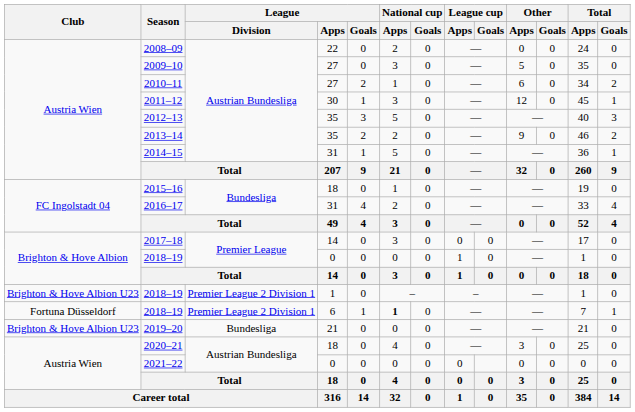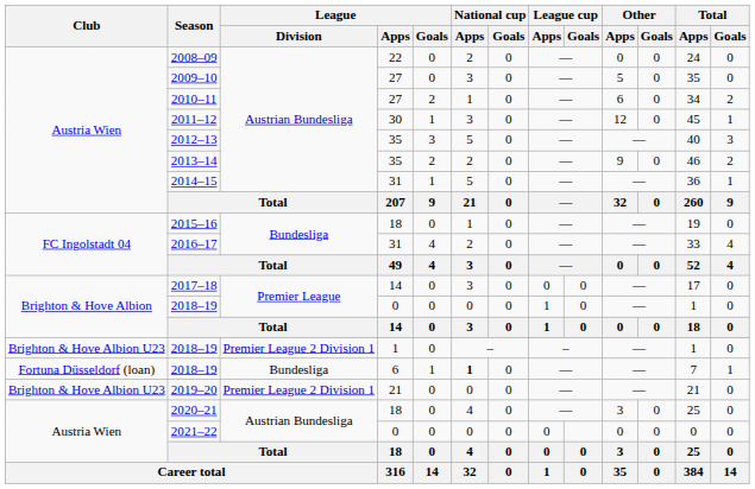 <table class="wikitable" style="text-align:center">
 <tr>
 <th rowspan="2">Club</th>
 <th rowspan="2">Season</th>
 <th colspan="3">League</th>
 <th colspan="2">National cup</th>
 <th colspan="2">League cup</th>
 <th colspan="2">Other</th>
 <th colspan="2">Total</th>
 </tr>
 <tr>
 <th>Division</th>
 <th>Apps</th>
 <th>Goals</th>
 <th>Apps</th>
 <th>Goals</th>
 <th>Apps</th>
 <th>Goals</th>
 <th>Apps</th>
 <th>Goals</th>
 <th>Apps</th>
 <th>Goals</th>
 </tr>
 <tr>
 <td rowspan="8"><a href='#'>Austria Wien</a></td>
 <td><a href='#'>2008–09</a></td>
 <td rowspan="7"><a href='#'>Austrian Bundesliga</a></td>
 <td>22</td>
 <td>0</td>
 <td>2</td>
 <td>0</td>
 <td colspan="2">—</td>
 <td>0</td>
 <td>0</td>
 <td>24</td>
 <td>0</td>
 </tr>
 <tr>
 <td><a href='#'>2009–10</a></td>
 <td>27</td>
 <td>0</td>
 <td>3</td>
 <td>0</td>
 <td colspan="2">—</td>
 <td>5</td>
 <td>0</td>
 <td>35</td>
 <td>0</td>
 </tr>
 <tr>
 <td><a href='#'>2010–11</a></td>
 <td>27</td>
 <td>2</td>
 <td>1</td>
 <td>0</td>
 <td colspan="2">—</td>
 <td>6</td>
 <td>0</td>
 <td>34</td>
 <td>2</td>
 </tr>
 <tr>
 <td><a href='#'>2011–12</a></td>
 <td>30</td>
 <td>1</td>
 <td>3</td>
 <td>0</td>
 <td colspan="2">—</td>
 <td>12</td>
 <td>0</td>
 <td>45</td>
 <td>1</td>
 </tr>
 <tr>
 <td><a href='#'>2012–13</a></td>
 <td>35</td>
 <td>3</td>
 <td>5</td>
 <td>0</td>
 <td colspan="2">—</td>
 <td colspan="2">—</td>
 <td>40</td>
 <td>3</td>
 </tr>
 <tr>
 <td><a href='#'>2013–14</a></td>
 <td>35</td>
 <td>2</td>
 <td>2</td>
 <td>0</td>
 <td colspan="2">—</td>
 <td>9</td>
 <td>0</td>
 <td>46</td>
 <td>2</td>
 </tr>
 <tr>
 <td><a href='#'>2014–15</a></td>
 <td>31</td>
 <td>1</td>
 <td>5</td>
 <td>0</td>
 <td colspan="2">—</td>
 <td colspan="2">—</td>
 <td>36</td>
 <td>1</td>
 </tr>
 <tr>
 <th colspan="2">Total</th>
 <th>207</th>
 <th>9</th>
 <th>21</th>
 <th>0</th>
 <th colspan="2">—</th>
 <th>32</th>
 <th>0</th>
 <th>260</th>
 <th>9</th>
 </tr>
 <tr>
 <td rowspan="3"><a href='#'>FC Ingolstadt 04</a></td>
 <td><a href='#'>2015–16</a></td>
 <td rowspan="2"><a href='#'>Bundesliga</a></td>
 <td>18</td>
 <td>0</td>
 <td>1</td>
 <td>0</td>
 <td colspan="2">—</td>
 <td colspan="2">—</td>
 <td>19</td>
 <td>0</td>
 </tr>
 <tr>
 <td><a href='#'>2016–17</a></td>
 <td>31</td>
 <td>4</td>
 <td>2</td>
 <td>0</td>
 <td colspan="2">—</td>
 <td colspan="2">—</td>
 <td>33</td>
 <td>4</td>
 </tr>
 <tr>
 <th colspan="2">Total</th>
 <th>49</th>
 <th>4</th>
 <th>3</th>
 <th>0</th>
 <th colspan="2">—</th>
 <th>0</th>
 <th>0</th>
 <th>52</th>
 <th>4</th>
 </tr>
 <tr>
 <td rowspan="3"><a href='#'>Brighton & Hove Albion</a></td>
 <td><a href='#'>2017–18</a></td>
 <td rowspan="2"><a href='#'>Premier League</a></td>
 <td>14</td>
 <td>0</td>
 <td>3</td>
 <td>0</td>
 <td>0</td>
 <td>0</td>
 <td colspan="2">—</td>
 <td>17</td>
 <td>0</td>
 </tr>
 <tr>
 <td><a href='#'>2018–19</a></td>
 <td>0</td>
 <td>0</td>
 <td>0</td>
 <td>0</td>
 <td>1</td>
 <td>0</td>
 <td colspan="2">—</td>
 <td>1</td>
 <td>0</td>
 </tr>
 <tr>
 <th colspan="2">Total</th>
 <th>14</th>
 <th>0</th>
 <th>3</th>
 <th>0</th>
 <th>1</th>
 <th>0</th>
 <th>0</th>
 <th>0</th>
 <th>18</th>
 <th>0</th>
 </tr>
 <tr>
 <td><a href='#'>Brighton & Hove Albion U23</a></td>
 <td><a href='#'>2018–19</a></td>
 <td><a href='#'>Premier League 2 Division 1</a></td>
 <td>1</td>
 <td>0</td>
 <td colspan="2">–</td>
 <td colspan="2">–</td>
 <td colspan="2">—</td>
 <td>1</td>
 <td>0</td>
 </tr>
 <tr>
-<td>Fortuna Düsseldorf</td>
+<td><a href='#'>Fortuna Düsseldorf</a> (loan)</td>
 <td><a href='#'>2018–19</a></td>
-<td><a href='#'>Premier League 2 Division 1</a></td>
+<td>Bundesliga</td>
 <td>6</td>
 <td>1</td>
 <td><strong>1</strong></td>
 <td>0</td>
 <td colspan="2">—</td>
 <td colspan="2">—</td>
 <td>7</td>
 <td>1</td>
 </tr>
 <tr>
 <td><a href='#'>Brighton & Hove Albion U23</a></td>
 <td><a href='#'>2019–20</a></td>
-<td>Bundesliga</td>
+<td><a href='#'>Premier League 2 Division 1</a></td>
 <td>21</td>
 <td>0</td>
 <td>0</td>
 <td>0</td>
 <td colspan="2">—</td>
 <td colspan="2">—</td>
 <td>21</td>
 <td>0</td>
 </tr>
 <tr>
 <td rowspan="3">Austria Wien</td>
 <td><a href='#'>2020–21</a></td>
 <td rowspan="2">Austrian Bundesliga</td>
 <td>18</td>
 <td>0</td>
 <td>4</td>
 <td>0</td>
 <td colspan="2">—</td>
 <td>3</td>
 <td>0</td>
 <td>25</td>
 <td>0</td>
 </tr>
 <tr>
 <td><a href='#'>2021–22</a></td>
 <td>0</td>
 <td>0</td>
 <td>0</td>
 <td>0</td>
 <td>0</td>
 <td></td>
 <td>0</td>
 <td>0</td>
 <td>0</td>
 <td>0</td>
 </tr>
 <tr>
 <th colspan="2">Total</th>
 <th>18</th>
 <th>0</th>
 <th>4</th>
 <th>0</th>
 <th>0</th>
 <th>0</th>
 <th>3</th>
 <th>0</th>
 <th>25</th>
 <th>0</th>
 </tr>
 <tr>
 <th colspan="3">Career total</th>
 <th>316</th>
 <th>14</th>
 <th>32</th>
 <th>0</th>
 <th>1</th>
 <th>0</th>
 <th>35</th>
 <th>0</th>
 <th>384</th>
 <th>14</th>
 </tr>
 </table>
